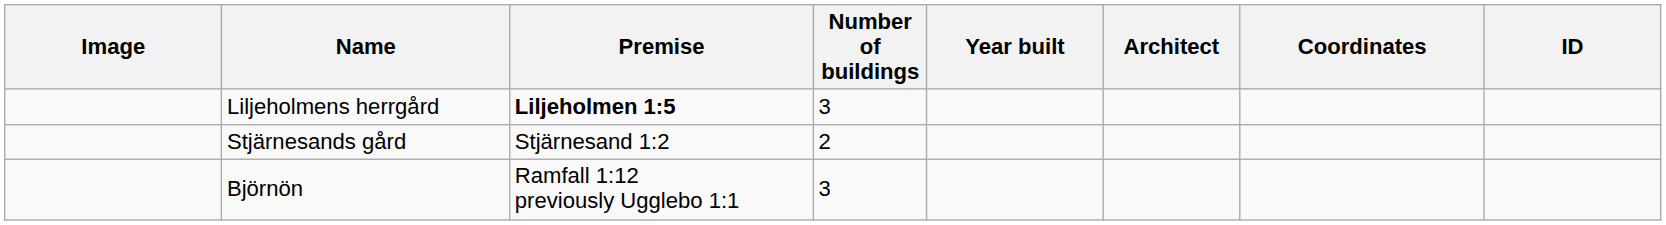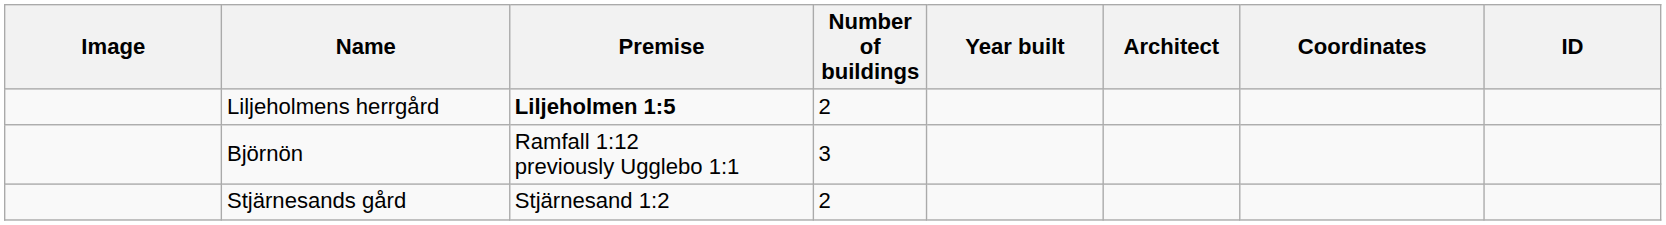 <table class="wikitable" width="95%">
 <tr>
 <th width="150">Image</th>
 <th>Name</th>
 <th>Premise</th>
 <th width="75">Number of<br>buildings</th>
 <th width="120">Year built</th>
 <th>Architect</th>
 <th width="170">Coordinates</th>
 <th width="120">ID</th>
 </tr>
 <tr>
 <td></td>
 <td Liljeholmen, Boxholm>Liljeholmens herrgård</td>
 <td><strong>Liljeholmen 1:5</strong></td>
+<td>2</td>
+<td></td>
+<td></td>
+<td></td>
+<td></td>
+</tr>
+<tr>
+<td></td>
+<td Björnön, Malexander>Björnön</td>
+<td>Ramfall 1:12<br>previously Ugglebo 1:1</td>
 <td>3</td>
 <td></td>
 <td></td>
 <td></td>
 <td></td>
 </tr>
 <tr>
 <td></td>
 <td>Stjärnesands gård</td>
 <td>Stjärnesand 1:2</td>
 <td>2</td>
 <td></td>
 <td></td>
 <td></td>
 <td></td>
 </tr>
-<tr>
-<td></td>
-<td Björnön, Malexander>Björnön</td>
-<td>Ramfall 1:12<br>previously Ugglebo 1:1</td>
-<td>3</td>
-<td></td>
-<td></td>
-<td></td>
-<td></td>
-</tr>
 </table>
